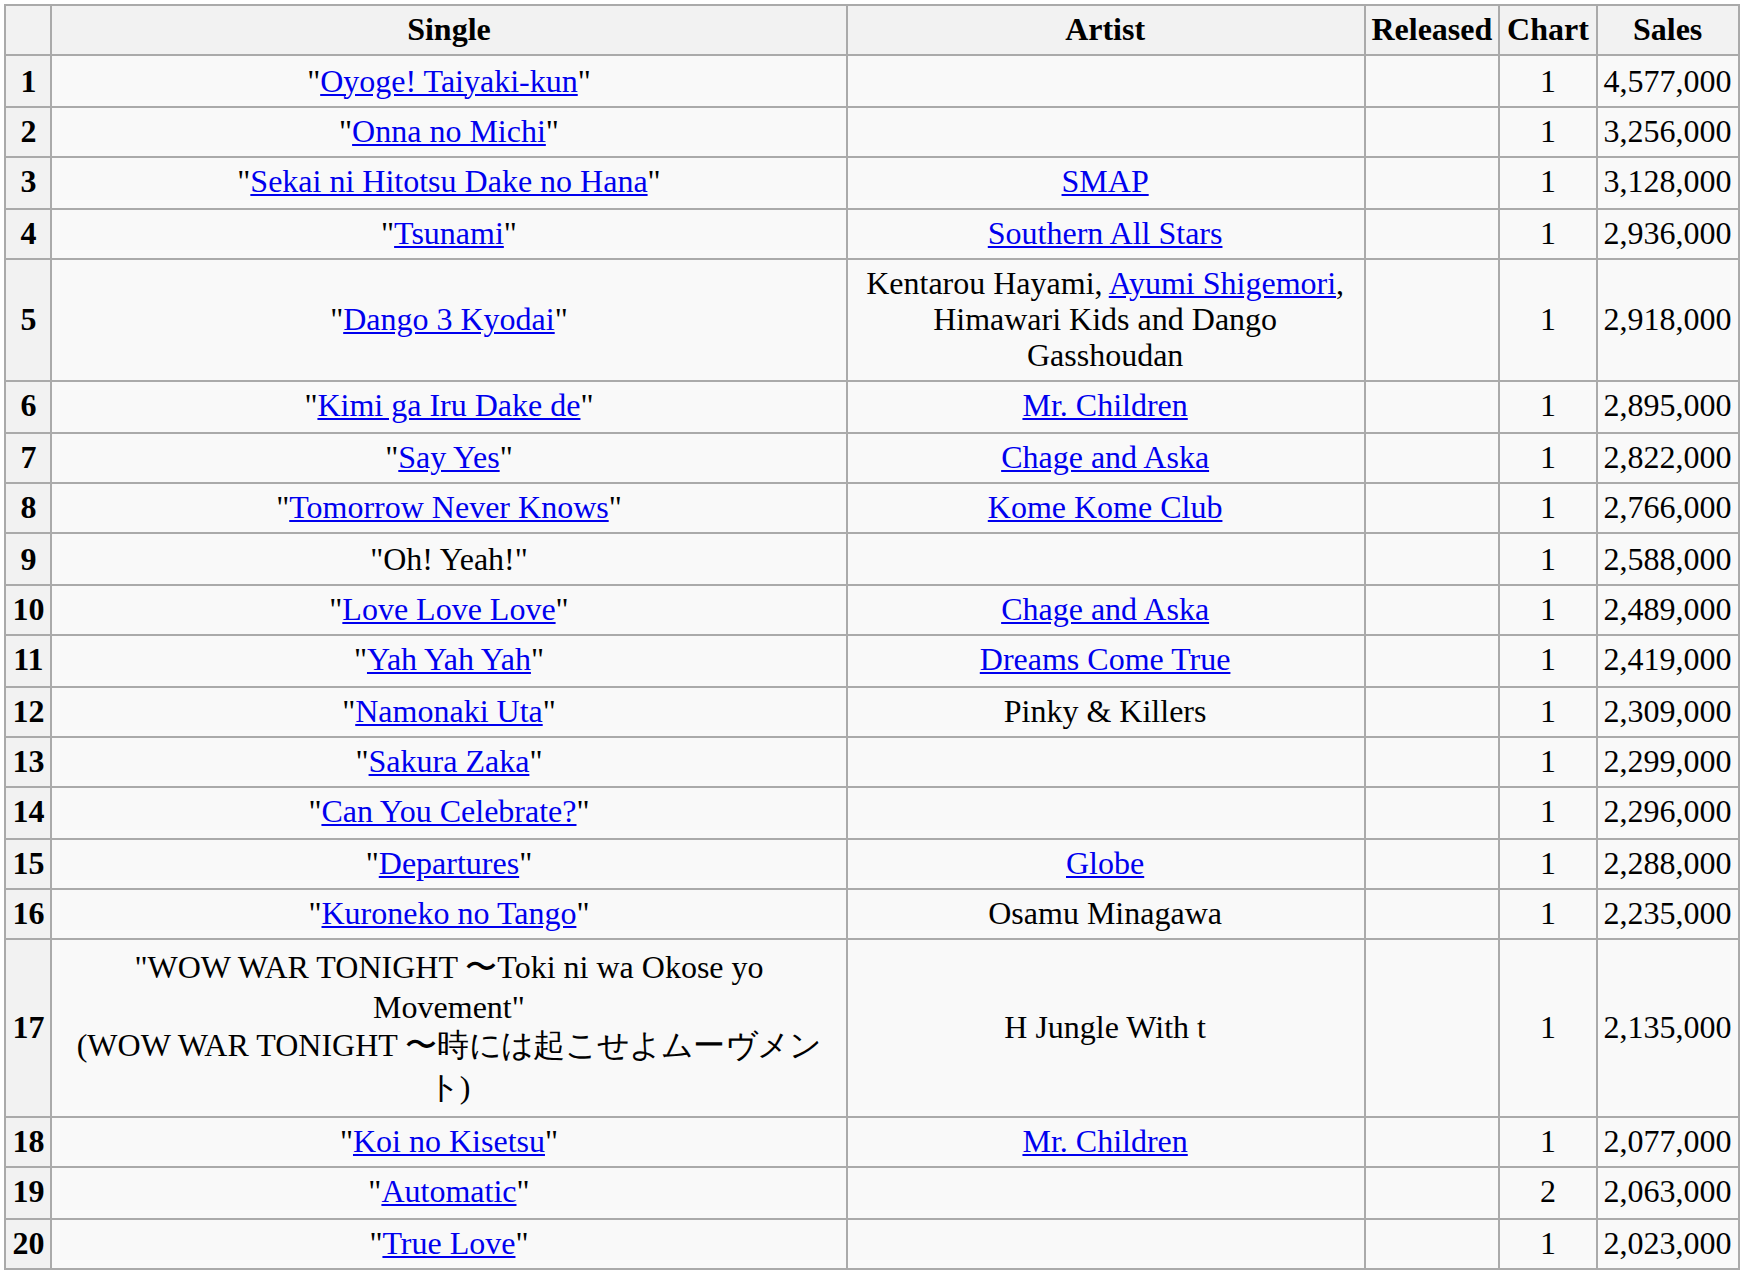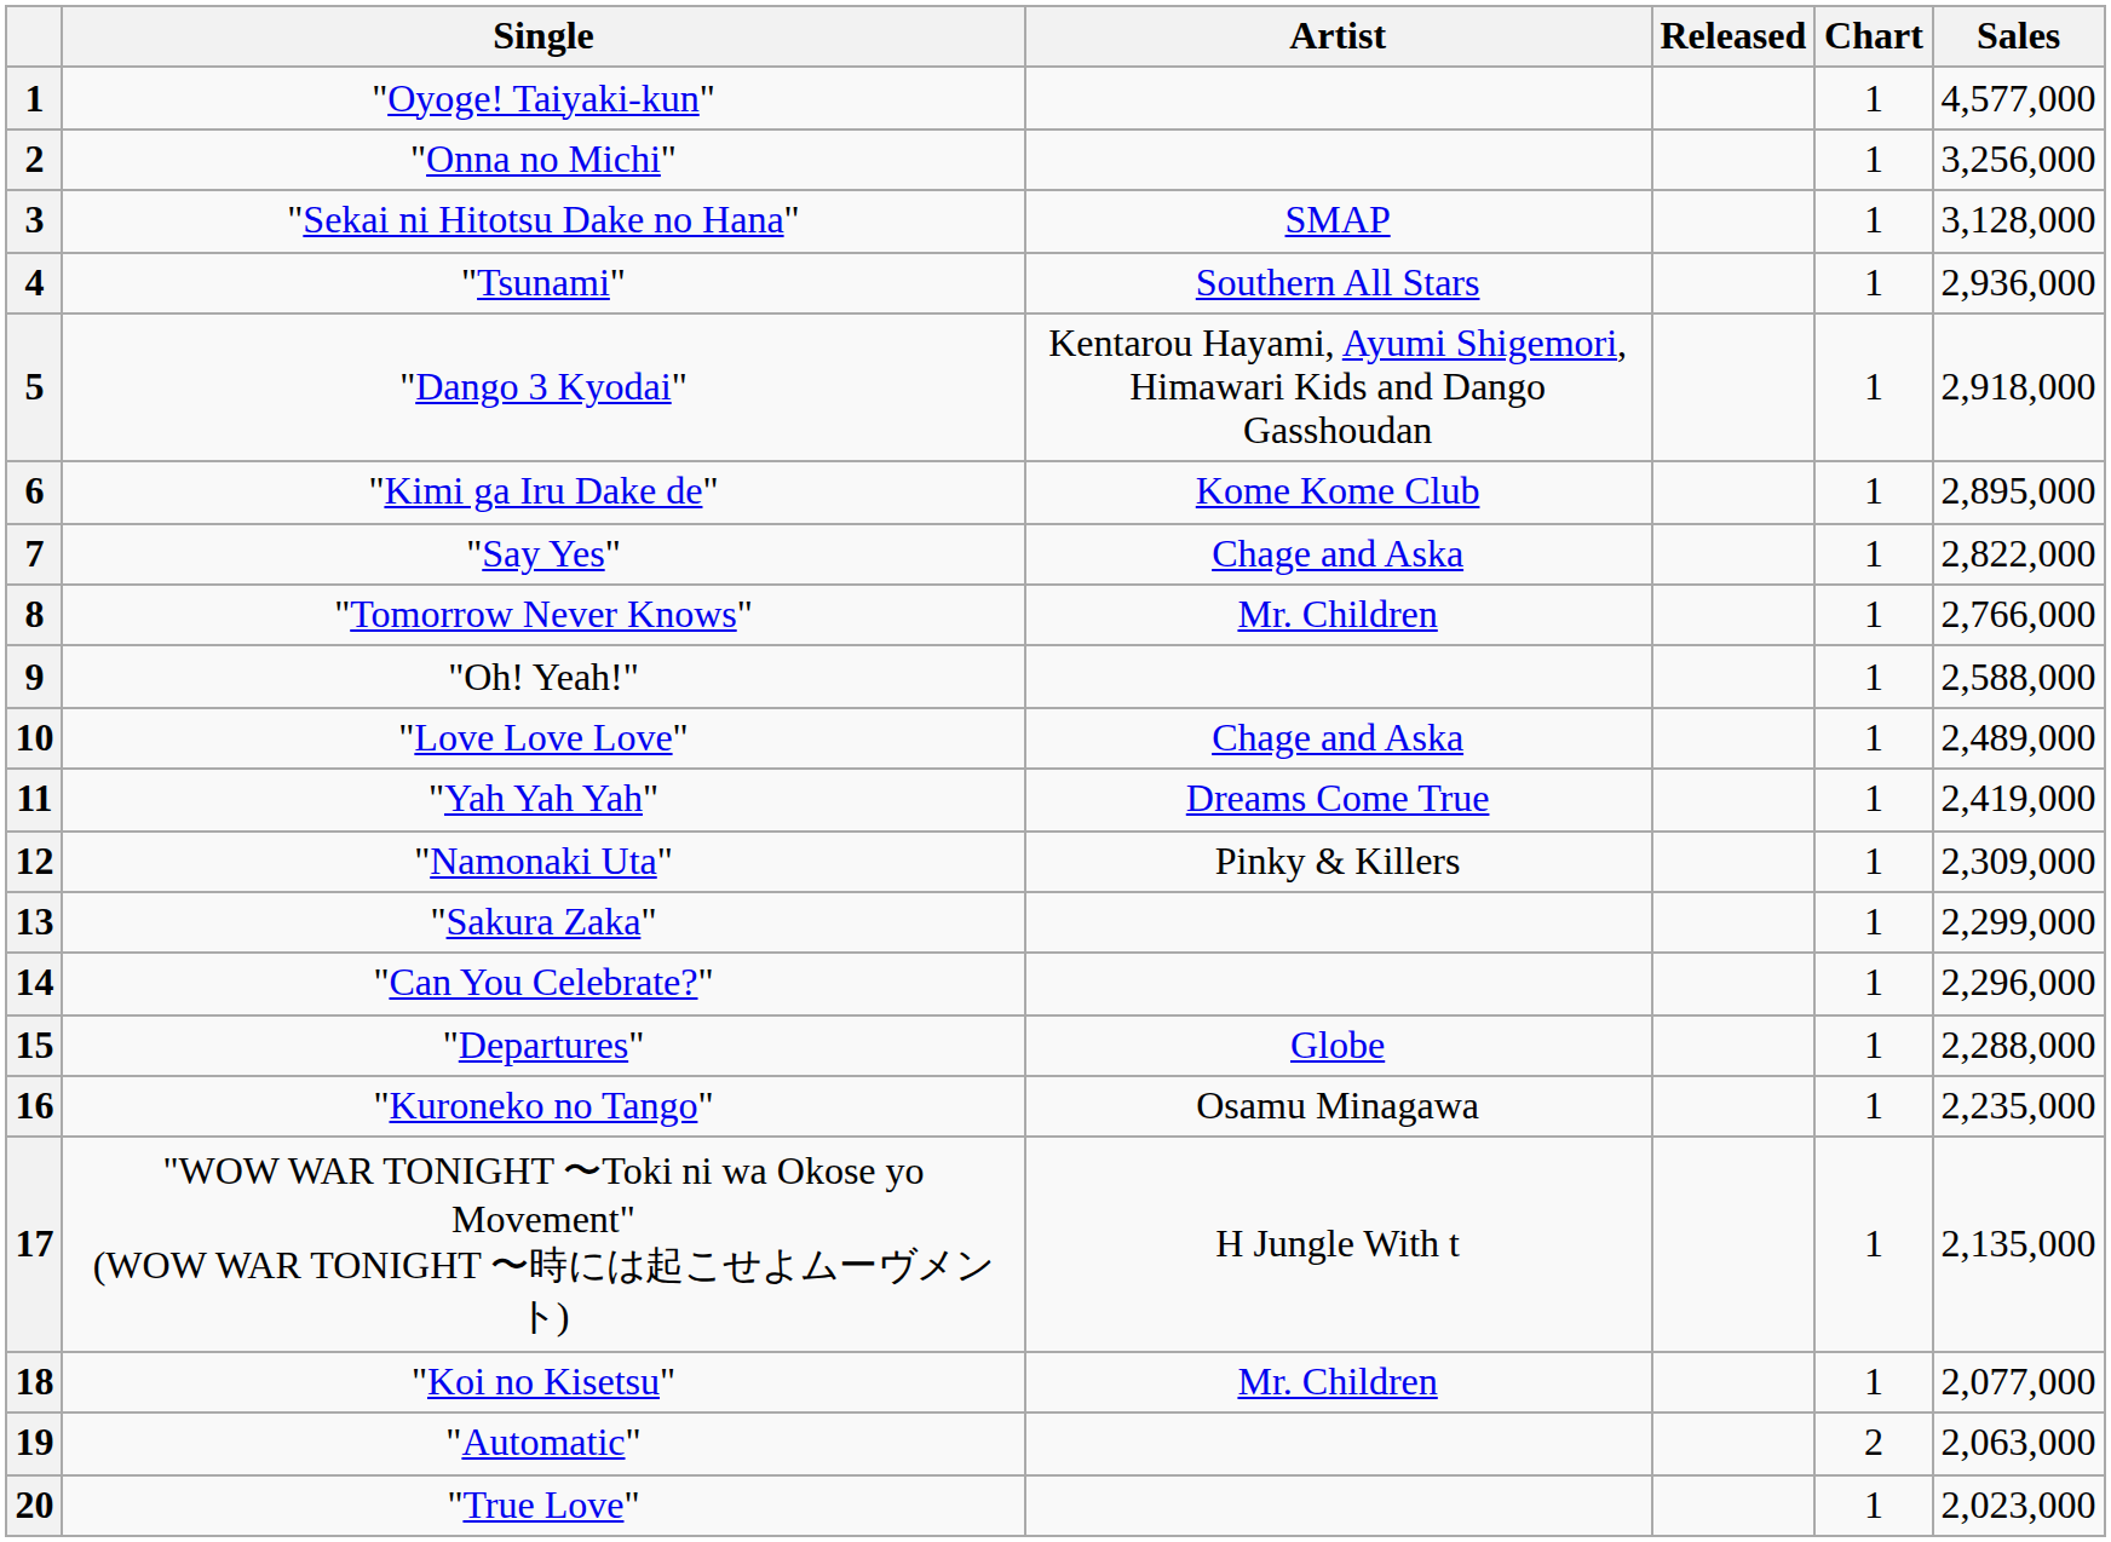 <table class="wikitable plainrowheaders sortable" style="text-align:center">
 <tr>
 <th scope=col></th>
 <th scope=col>Single</th>
 <th scope=col>Artist</th>
 <th scope=col>Released</th>
 <th scope=col>Chart</th>
 <th scope=col>Sales</th>
 </tr>
 <tr>
 <th scope=row style="text-align:center;">1</th>
 <td>"<a href='#'>Oyoge! Taiyaki-kun</a>"</td>
 <td></td>
 <td></td>
 <td align=center>1</td>
 <td align=center>4,577,000</td>
 </tr>
 <tr>
 <th scope=row style="text-align:center;">2</th>
 <td>"<a href='#'>Onna no Michi</a>"</td>
 <td></td>
 <td></td>
 <td align=center>1</td>
 <td align=center>3,256,000</td>
 </tr>
 <tr>
 <th scope=row style="text-align:center;">3</th>
 <td>"<a href='#'>Sekai ni Hitotsu Dake no Hana</a>"</td>
 <td><a href='#'>SMAP</a></td>
 <td></td>
 <td align=center>1</td>
 <td align=center>3,128,000</td>
 </tr>
 <tr>
 <th scope=row style="text-align:center;">4</th>
 <td>"<a href='#'>Tsunami</a>"</td>
 <td><a href='#'>Southern All Stars</a></td>
 <td></td>
 <td align=center>1</td>
 <td align=center>2,936,000</td>
 </tr>
 <tr>
 <th scope=row style="text-align:center;">5</th>
 <td>"<a href='#'>Dango 3 Kyodai</a>"</td>
 <td>Kentarou Hayami, <a href='#'>Ayumi Shigemori</a>,<br>Himawari Kids and Dango Gasshoudan</td>
 <td></td>
 <td align=center>1</td>
 <td align=center>2,918,000</td>
 </tr>
 <tr>
 <th scope=row style="text-align:center;">6</th>
 <td>"<a href='#'>Kimi ga Iru Dake de</a>"</td>
-<td><a href='#'>Mr. Children</a></td>
+<td><a href='#'>Kome Kome Club</a></td>
 <td></td>
 <td align=center>1</td>
 <td align=center>2,895,000</td>
 </tr>
 <tr>
 <th scope=row style="text-align:center;">7</th>
 <td>"<a href='#'>Say Yes</a>"</td>
 <td><a href='#'>Chage and Aska</a></td>
 <td></td>
 <td align=center>1</td>
 <td align=center>2,822,000</td>
 </tr>
 <tr>
 <th scope=row style="text-align:center;">8</th>
 <td>"<a href='#'>Tomorrow Never Knows</a>"</td>
-<td><a href='#'>Kome Kome Club</a></td>
+<td><a href='#'>Mr. Children</a></td>
 <td></td>
 <td align=center>1</td>
 <td align=center>2,766,000</td>
 </tr>
 <tr>
 <th scope=row style="text-align:center;">9</th>
 <td>"Oh! Yeah!"</td>
 <td></td>
 <td></td>
 <td align=center>1</td>
 <td align=center>2,588,000</td>
 </tr>
 <tr>
 <th scope=row style="text-align:center;">10</th>
 <td>"<a href='#'>Love Love Love</a>"</td>
 <td><a href='#'>Chage and Aska</a></td>
 <td></td>
 <td align=center>1</td>
 <td align=center>2,489,000</td>
 </tr>
 <tr>
 <th scope=row style="text-align:center;">11</th>
 <td>"<a href='#'>Yah Yah Yah</a>"</td>
 <td><a href='#'>Dreams Come True</a></td>
 <td></td>
 <td align=center>1</td>
 <td align=center>2,419,000</td>
 </tr>
 <tr>
 <th scope=row style="text-align:center;">12</th>
 <td>"<a href='#'>Namonaki Uta</a>"</td>
 <td>Pinky & Killers</td>
 <td></td>
 <td align=center>1</td>
 <td align=center>2,309,000</td>
 </tr>
 <tr>
 <th scope=row style="text-align:center;">13</th>
 <td>"<a href='#'>Sakura Zaka</a>"</td>
 <td></td>
 <td></td>
 <td align=center>1</td>
 <td align=center>2,299,000</td>
 </tr>
 <tr>
 <th scope=row style="text-align:center;">14</th>
 <td>"<a href='#'>Can You Celebrate?</a>"</td>
 <td></td>
 <td></td>
 <td align=center>1</td>
 <td align=center>2,296,000</td>
 </tr>
 <tr>
 <th scope=row style="text-align:center;">15</th>
 <td>"<a href='#'>Departures</a>"</td>
 <td><a href='#'>Globe</a></td>
 <td></td>
 <td align=center>1</td>
 <td align=center>2,288,000</td>
 </tr>
 <tr>
 <th scope=row style="text-align:center;">16</th>
 <td>"<a href='#'>Kuroneko no Tango</a>"</td>
 <td>Osamu Minagawa</td>
 <td></td>
 <td align=center>1</td>
 <td align=center>2,235,000</td>
 </tr>
 <tr>
 <th scope=row style="text-align:center;">17</th>
 <td>"WOW WAR TONIGHT 〜Toki ni wa Okose yo Movement"<br>(WOW WAR TONIGHT 〜時には起こせよムーヴメント)</td>
 <td>H Jungle With t</td>
 <td></td>
 <td align=center>1</td>
 <td align=center>2,135,000</td>
 </tr>
 <tr>
 <th scope=row style="text-align:center;">18</th>
 <td>"<a href='#'>Koi no Kisetsu</a>"</td>
 <td><a href='#'>Mr. Children</a></td>
 <td></td>
 <td align=center>1</td>
 <td align=center>2,077,000</td>
 </tr>
 <tr>
 <th scope=row style="text-align:center;">19</th>
 <td>"<a href='#'>Automatic</a>"</td>
 <td></td>
 <td></td>
 <td align=center>2</td>
 <td align=center>2,063,000</td>
 </tr>
 <tr>
 <th scope=row style="text-align:center;">20</th>
 <td>"<a href='#'>True Love</a>"</td>
 <td></td>
 <td></td>
 <td align=center>1</td>
 <td align=center>2,023,000</td>
 </tr>
 <tr>
 </tr>
 </table>
